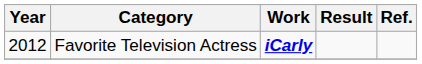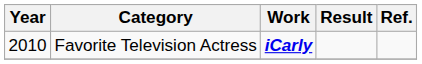 <table class="wikitable">
 <tr>
 <th>Year</th>
 <th>Category</th>
 <th>Work</th>
 <th>Result</th>
 <th>Ref.</th>
 </tr>
 <tr>
-<td>2012</td>
+<td>2010</td>
 <td>Favorite Television Actress</td>
 <td><strong><em><a href='#'>iCarly</a></em></strong></td>
 <td></td>
 <td></td>
 </tr>
 <tr>
 </tr>
 </table>
